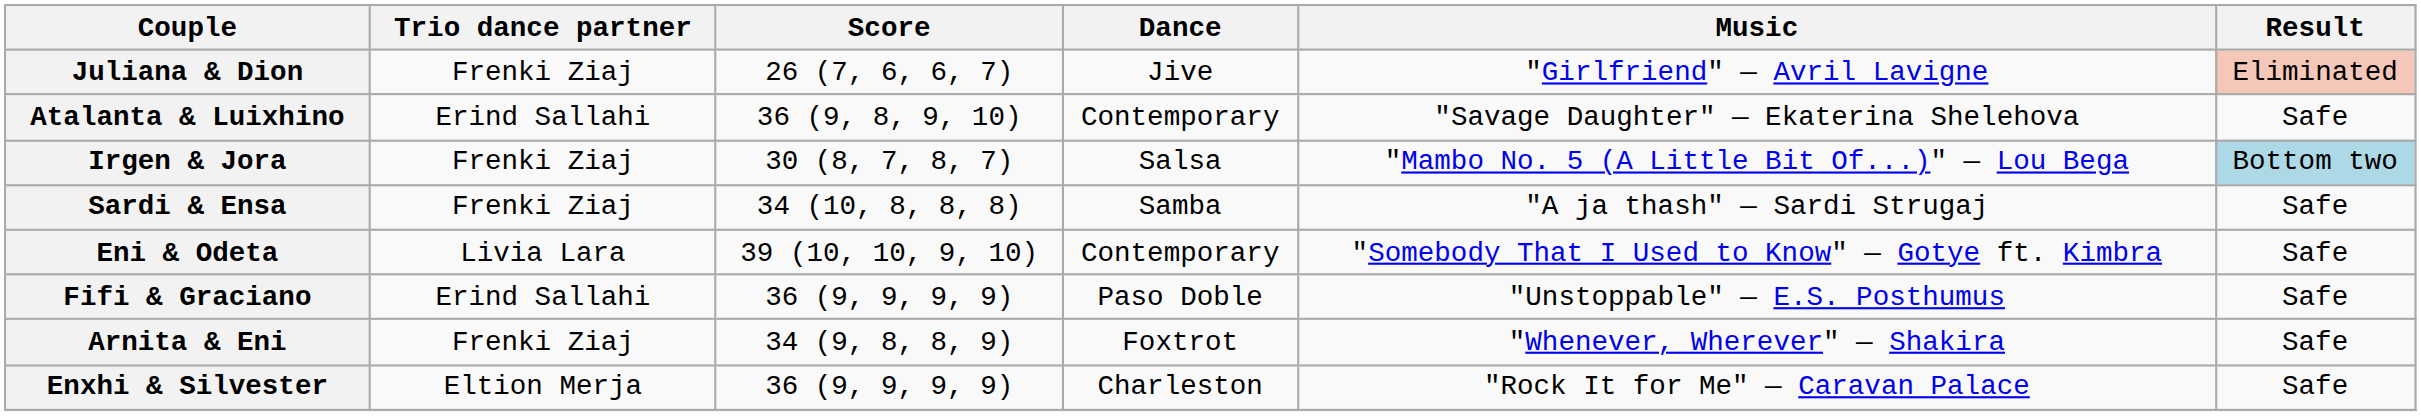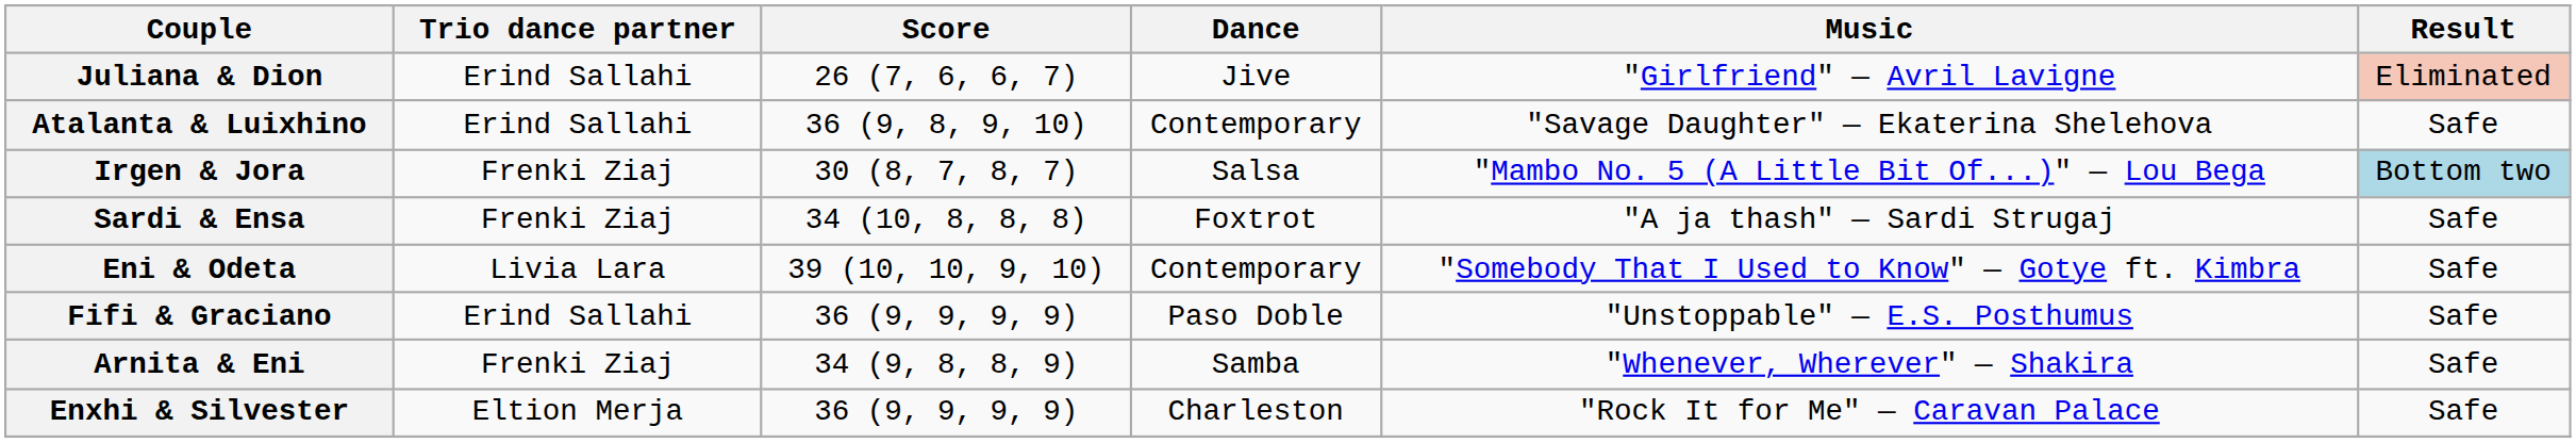 <table class="wikitable sortable" style="text-align:center; width: 90%">
 <tr>
 <th scope="col">Couple</th>
 <th scope="col">Trio dance partner</th>
 <th scope="col">Score</th>
 <th scope="col" class="unsortable">Dance</th>
 <th scope="col" class="unsortable">Music</th>
 <th scope="col" class="unsortable">Result</th>
 </tr>
 <tr>
 <th scope="row">Juliana & Dion</th>
-<td>Frenki Ziaj</td>
+<td>Erind Sallahi</td>
 <td>26 (7, 6, 6, 7)</td>
 <td>Jive</td>
 <td>"<a href='#'>Girlfriend</a>" — <a href='#'>Avril Lavigne</a></td>
 <td bgcolor= f4c7b8>Eliminated</td>
 </tr>
 <tr>
 <th scope="row">Atalanta & Luixhino</th>
 <td>Erind Sallahi</td>
 <td>36 (9, 8, 9, 10)</td>
 <td>Contemporary</td>
 <td>"Savage Daughter" — Ekaterina Shelehova</td>
 <td>Safe</td>
 </tr>
 <tr>
 <th scope="row">Irgen & Jora</th>
 <td>Frenki Ziaj</td>
 <td>30 (8, 7, 8, 7)</td>
 <td>Salsa</td>
 <td>"<a href='#'>Mambo No. 5 (A Little Bit Of...)</a>" — <a href='#'>Lou Bega</a></td>
 <td bgcolor=lightblue>Bottom two</td>
 </tr>
 <tr>
 <th scope="row">Sardi & Ensa</th>
 <td>Frenki Ziaj</td>
 <td>34 (10, 8, 8, 8)</td>
-<td>Samba</td>
+<td>Foxtrot</td>
 <td>"A ja thash" — Sardi Strugaj</td>
 <td>Safe</td>
 </tr>
 <tr>
 <th scope="row">Eni & Odeta</th>
 <td>Livia Lara</td>
 <td>39 (10, 10, 9, 10)</td>
 <td>Contemporary</td>
 <td>"<a href='#'>Somebody That I Used to Know</a>" — <a href='#'>Gotye</a> ft. <a href='#'>Kimbra</a></td>
 <td>Safe</td>
 </tr>
 <tr>
 <th scope="row">Fifi & Graciano</th>
 <td>Erind Sallahi</td>
 <td>36 (9, 9, 9, 9)</td>
 <td>Paso Doble</td>
 <td>"Unstoppable" — <a href='#'>E.S. Posthumus</a></td>
 <td>Safe</td>
 </tr>
 <tr>
 <th scope="row">Arnita & Eni</th>
 <td>Frenki Ziaj</td>
 <td>34 (9, 8, 8, 9)</td>
-<td>Foxtrot</td>
+<td>Samba</td>
 <td>"<a href='#'>Whenever, Wherever</a>" — <a href='#'>Shakira</a></td>
 <td>Safe</td>
 </tr>
 <tr>
 <th scope="row">Enxhi & Silvester</th>
 <td>Eltion Merja</td>
 <td>36 (9, 9, 9, 9)</td>
 <td>Charleston</td>
 <td>"Rock It for Me" — <a href='#'>Caravan Palace</a></td>
 <td>Safe</td>
 </tr>
 <tr>
 </tr>
 </table>
